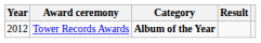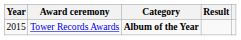 <table class="wikitable">
 <tr>
 <th>Year</th>
 <th>Award ceremony</th>
 <th>Category</th>
 <th>Result</th>
 <th></th>
 </tr>
 <tr>
-<td>2012</td>
+<td>2015</td>
 <td><a href='#'>Tower Records Awards</a></td>
 <td><strong>Album of the Year</strong></td>
 <td></td>
 <td></td>
 </tr>
 </table>
